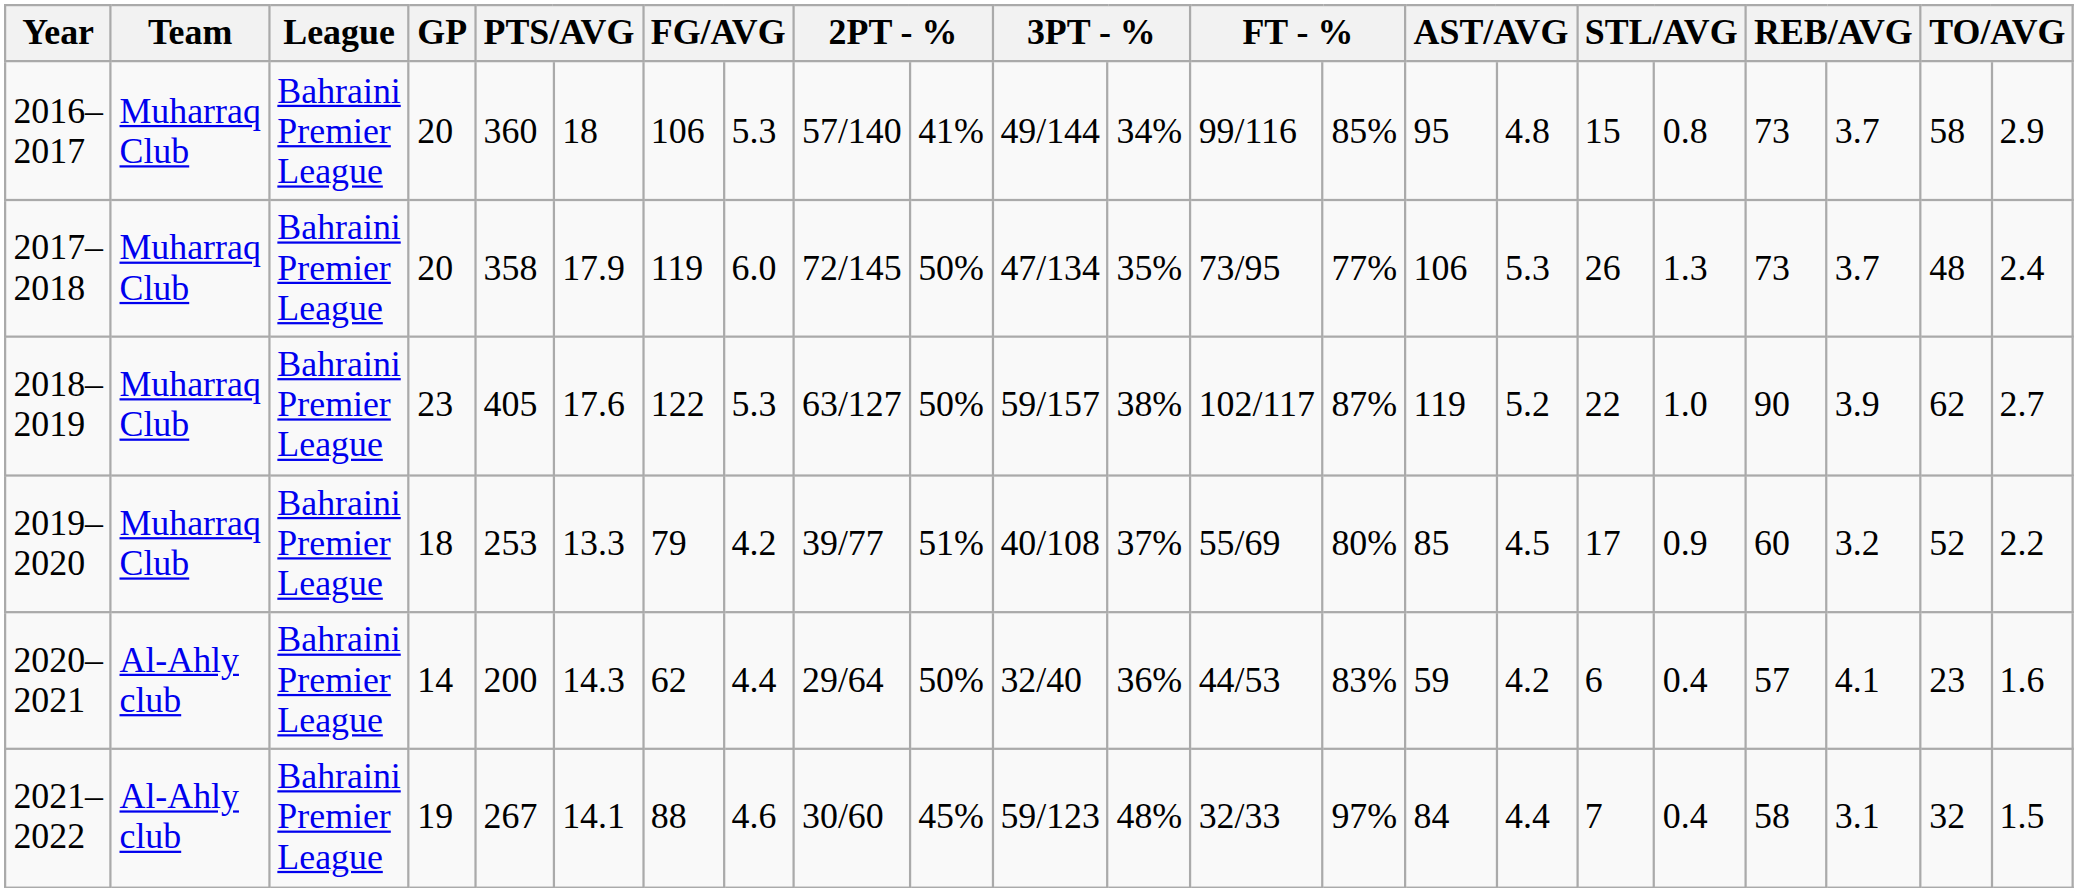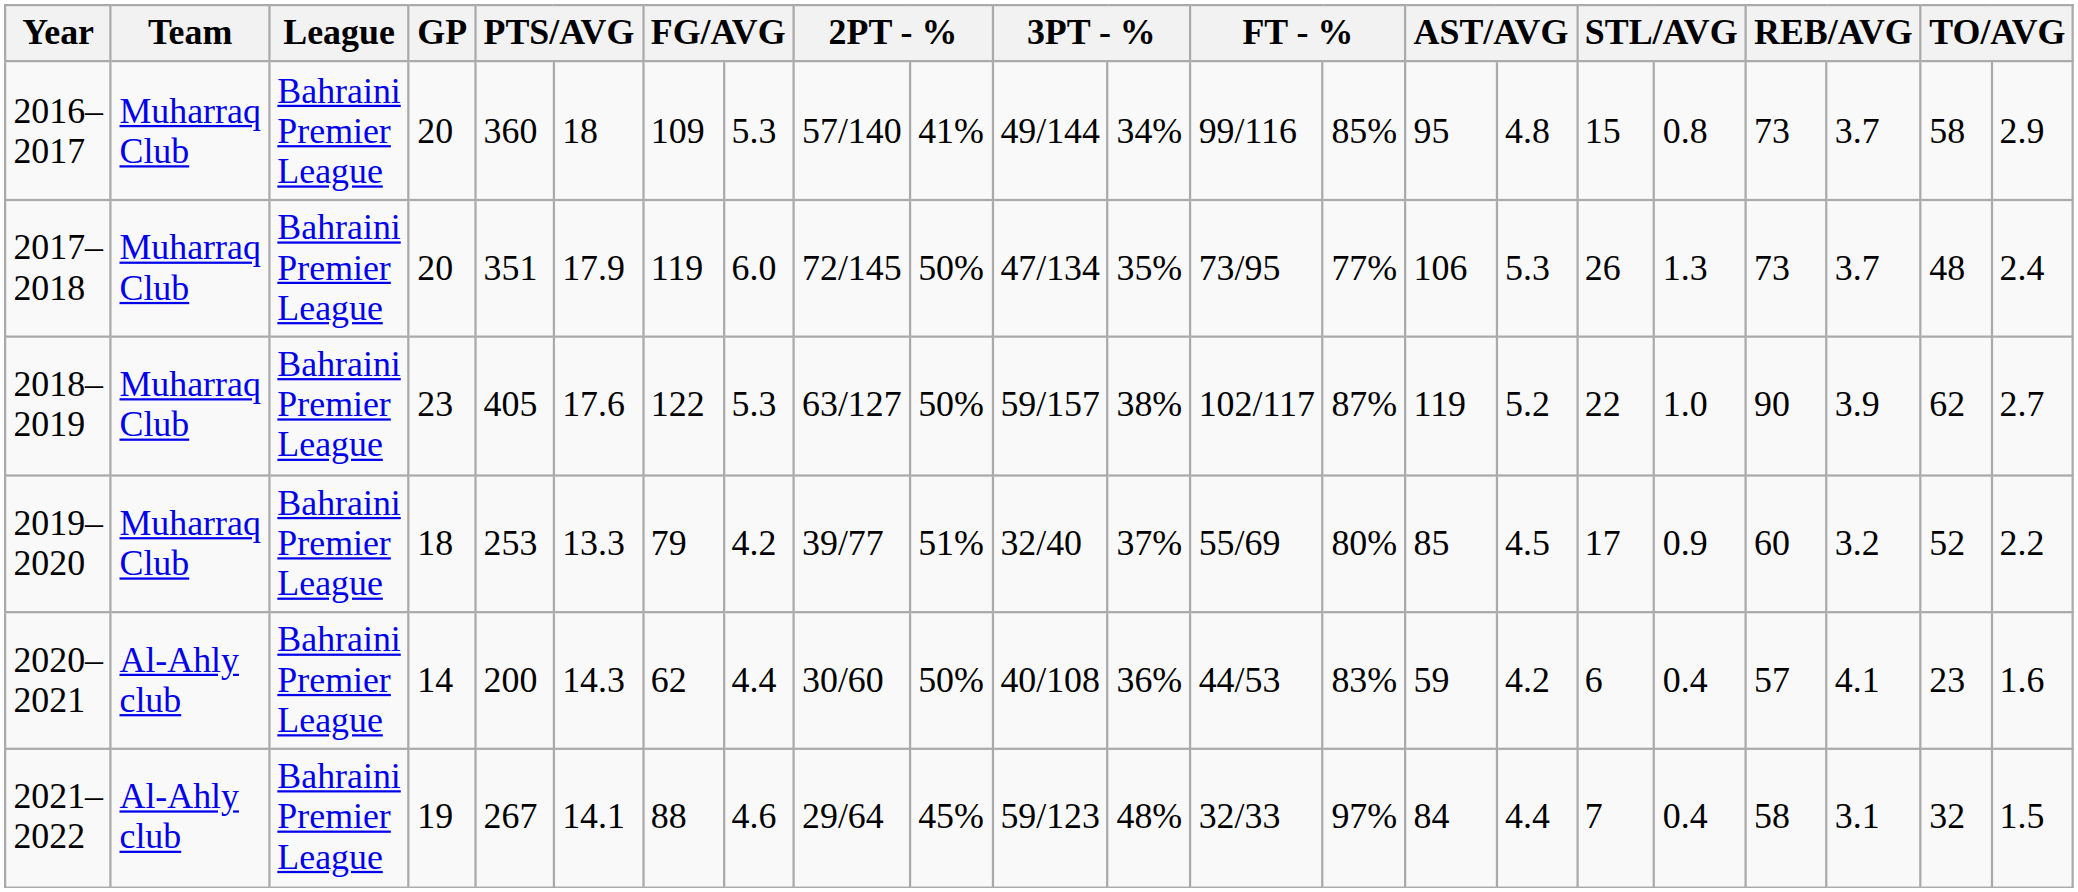 <table class="wikitable">
 <tr>
 <th>Year</th>
 <th>Team</th>
 <th>League</th>
 <th>GP</th>
 <th colspan="2">PTS/AVG</th>
 <th colspan="2">FG/AVG</th>
 <th colspan="2">2PT - %</th>
 <th colspan="2">3PT - %</th>
 <th colspan="2">FT - %</th>
 <th colspan="2">AST/AVG</th>
 <th colspan="2">STL/AVG</th>
 <th colspan="2">REB/AVG</th>
 <th colspan="2">TO/AVG</th>
 </tr>
 <tr>
 <td>2016–2017</td>
 <td><a href='#'>Muharraq Club</a></td>
 <td><a href='#'>Bahraini Premier League</a></td>
 <td>20</td>
 <td>360</td>
 <td>18</td>
-<td>106</td>
+<td>109</td>
 <td>5.3</td>
 <td>57/140</td>
 <td>41%</td>
 <td>49/144</td>
 <td>34%</td>
 <td>99/116</td>
 <td>85%</td>
 <td>95</td>
 <td>4.8</td>
 <td>15</td>
 <td>0.8</td>
 <td>73</td>
 <td>3.7</td>
 <td>58</td>
 <td>2.9</td>
 </tr>
 <tr>
 <td>2017–2018</td>
 <td><a href='#'>Muharraq Club</a></td>
 <td><a href='#'>Bahraini Premier League</a></td>
 <td>20</td>
-<td>358</td>
+<td>351</td>
 <td>17.9</td>
 <td>119</td>
 <td>6.0</td>
 <td>72/145</td>
 <td>50%</td>
 <td>47/134</td>
 <td>35%</td>
 <td>73/95</td>
 <td>77%</td>
 <td>106</td>
 <td>5.3</td>
 <td>26</td>
 <td>1.3</td>
 <td>73</td>
 <td>3.7</td>
 <td>48</td>
 <td>2.4</td>
 </tr>
 <tr>
 <td>2018–2019</td>
 <td><a href='#'>Muharraq Club</a></td>
 <td><a href='#'>Bahraini Premier League</a></td>
 <td>23</td>
 <td>405</td>
 <td>17.6</td>
 <td>122</td>
 <td>5.3</td>
 <td>63/127</td>
 <td>50%</td>
 <td>59/157</td>
 <td>38%</td>
 <td>102/117</td>
 <td>87%</td>
 <td>119</td>
 <td>5.2</td>
 <td>22</td>
 <td>1.0</td>
 <td>90</td>
 <td>3.9</td>
 <td>62</td>
 <td>2.7</td>
 </tr>
 <tr>
 <td>2019–2020</td>
 <td><a href='#'>Muharraq Club</a></td>
 <td><a href='#'>Bahraini Premier League</a></td>
 <td>18</td>
 <td>253</td>
 <td>13.3</td>
 <td>79</td>
 <td>4.2</td>
 <td>39/77</td>
 <td>51%</td>
-<td>40/108</td>
+<td>32/40</td>
 <td>37%</td>
 <td>55/69</td>
 <td>80%</td>
 <td>85</td>
 <td>4.5</td>
 <td>17</td>
 <td>0.9</td>
 <td>60</td>
 <td>3.2</td>
 <td>52</td>
 <td>2.2</td>
 </tr>
 <tr>
 <td>2020–2021</td>
 <td><a href='#'>Al-Ahly club</a></td>
 <td><a href='#'>Bahraini Premier League</a></td>
 <td>14</td>
 <td>200</td>
 <td>14.3</td>
 <td>62</td>
 <td>4.4</td>
-<td>29/64</td>
+<td>30/60</td>
 <td>50%</td>
-<td>32/40</td>
+<td>40/108</td>
 <td>36%</td>
 <td>44/53</td>
 <td>83%</td>
 <td>59</td>
 <td>4.2</td>
 <td>6</td>
 <td>0.4</td>
 <td>57</td>
 <td>4.1</td>
 <td>23</td>
 <td>1.6</td>
 </tr>
 <tr>
 <td>2021–2022</td>
 <td><a href='#'>Al-Ahly club</a></td>
 <td><a href='#'>Bahraini Premier League</a></td>
 <td>19</td>
 <td>267</td>
 <td>14.1</td>
 <td>88</td>
 <td>4.6</td>
-<td>30/60</td>
+<td>29/64</td>
 <td>45%</td>
 <td>59/123</td>
 <td>48%</td>
 <td>32/33</td>
 <td>97%</td>
 <td>84</td>
 <td>4.4</td>
 <td>7</td>
 <td>0.4</td>
 <td>58</td>
 <td>3.1</td>
 <td>32</td>
 <td>1.5</td>
 </tr>
 </table>
